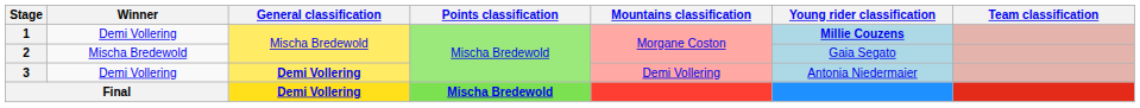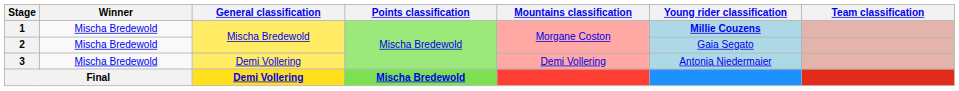 <table class="wikitable" style="text-align: center; font-size:smaller;">
 <tr>
 <th style="width:1%;">Stage</th>
 <th style="width:12.25%;">Winner</th>
 <th style="width:12.25%;"><a href='#'>General classification</a><br></th>
 <th style="width:12.25%;"><a href='#'>Points classification</a><br></th>
 <th style="width:12.25%;"><a href='#'>Mountains classification</a><br></th>
 <th style="width:12.25%;"><a href='#'>Young rider classification</a><br></th>
 <th style="width:12.25%;"><a href='#'>Team classification</a></th>
 </tr>
 <tr>
 <th>1</th>
-<td><a href='#'>Demi Vollering</a></td>
+<td><a href='#'>Mischa Bredewold</a></td>
 <td style="background:#FFEB64;" rowspan="2"><a href='#'>Mischa Bredewold</a></td>
 <td style="background:#9CE97B;" rowspan="3"><a href='#'>Mischa Bredewold</a></td>
 <td style="background:#FFA8A4;" rowspan="2"><a href='#'>Morgane Coston</a></td>
 <td style="background:lightblue;"><strong><a href='#'>Millie Couzens</a></strong></td>
 <td style="background:#E4B3AB;"></td>
 </tr>
 <tr>
 <th>2</th>
 <td><a href='#'>Mischa Bredewold</a></td>
 <td style="background:lightblue;"><a href='#'>Gaia Segato</a></td>
 <td style="background:#E4B3AB;"></td>
 </tr>
 <tr>
 <th>3</th>
-<td><a href='#'>Demi Vollering</a></td>
-<td style="background:#FFEB64;"><strong><a href='#'>Demi Vollering</a></strong></td>
+<td><a href='#'>Mischa Bredewold</a></td>
+<td style="background:#FFEB64;"><a href='#'>Demi Vollering</a></td>
 <td style="background:#FFA8A4;"><a href='#'>Demi Vollering</a></td>
 <td style="background:lightblue;"><a href='#'>Antonia Niedermaier</a></td>
 <td style="background:#E4B3AB;"></td>
 </tr>
 <tr>
 <th colspan="2">Final</th>
 <th style="background:#FFE01A;"><a href='#'>Demi Vollering</a></th>
 <th style="background:#7CE151;"><a href='#'>Mischa Bredewold</a></th>
 <th style="background:#FF3E33;"></th>
 <th style="background:dodgerblue;"></th>
 <th style="background:#E42A19;"></th>
 </tr>
 </table>
